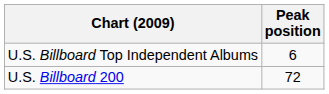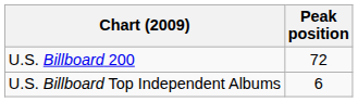 <table class="wikitable">
 <tr>
 <th>Chart (2009)</th>
 <th>Peak<br>position</th>
 </tr>
 <tr>
+<td>U.S. <a href='#'><em>Billboard</em> 200</a></td>
+<td style="text-align:center;">72</td>
+</tr>
+<tr>
 <td>U.S. <em>Billboard</em> Top Independent Albums</td>
 <td style="text-align:center;">6</td>
 </tr>
-<tr>
-<td>U.S. <a href='#'><em>Billboard</em> 200</a></td>
-<td style="text-align:center;">72</td>
-</tr>
 </table>
